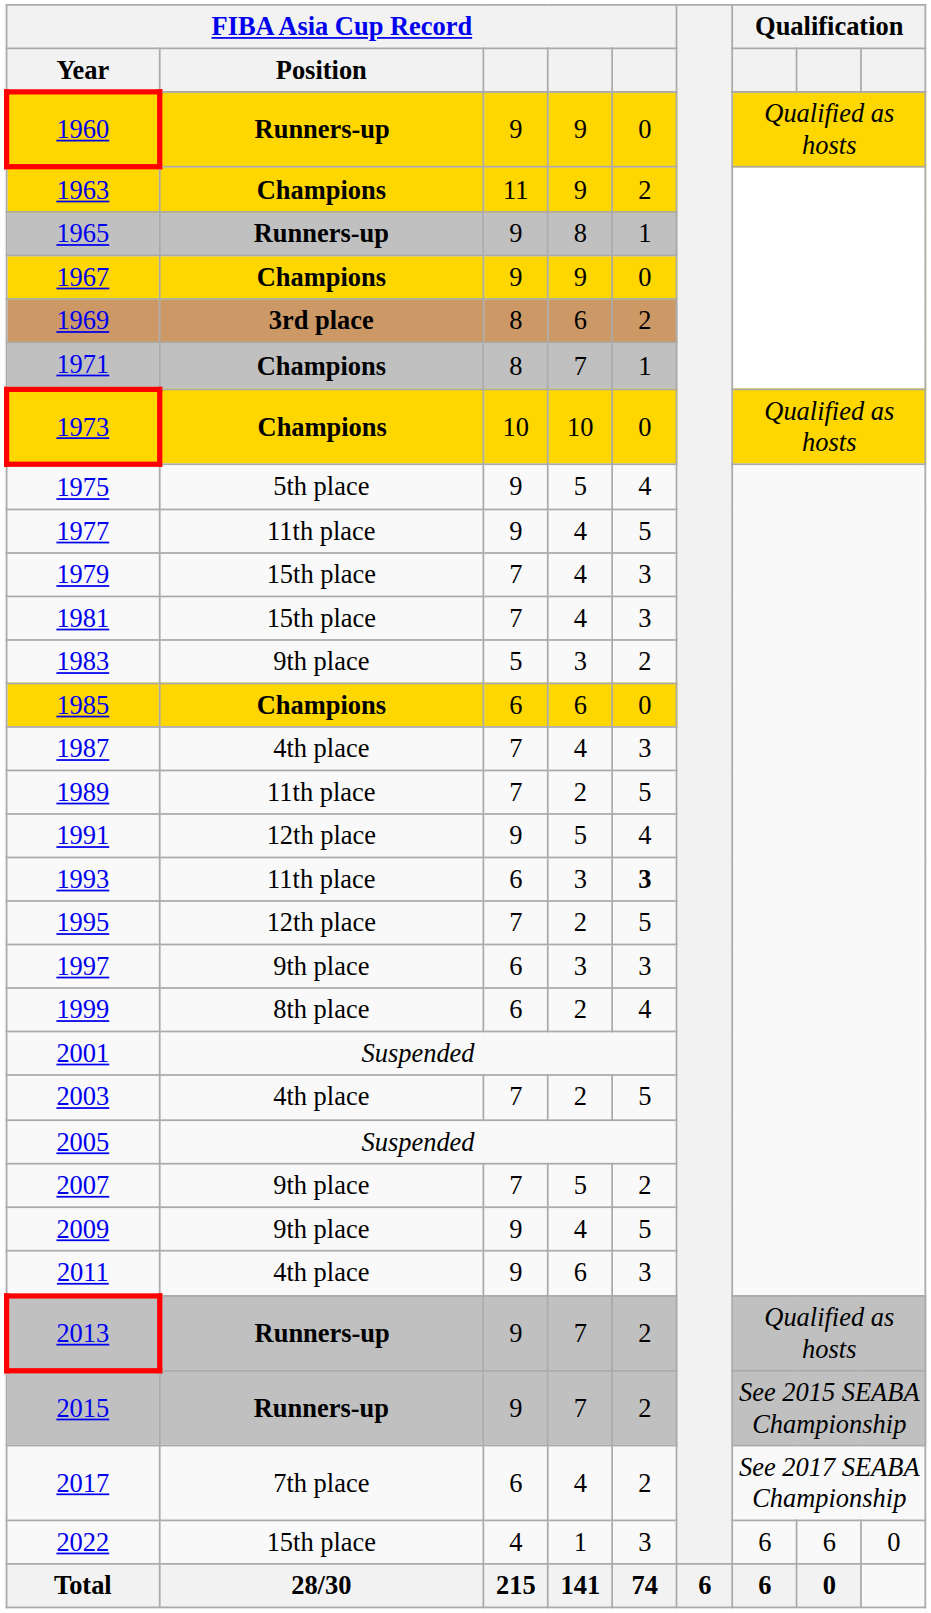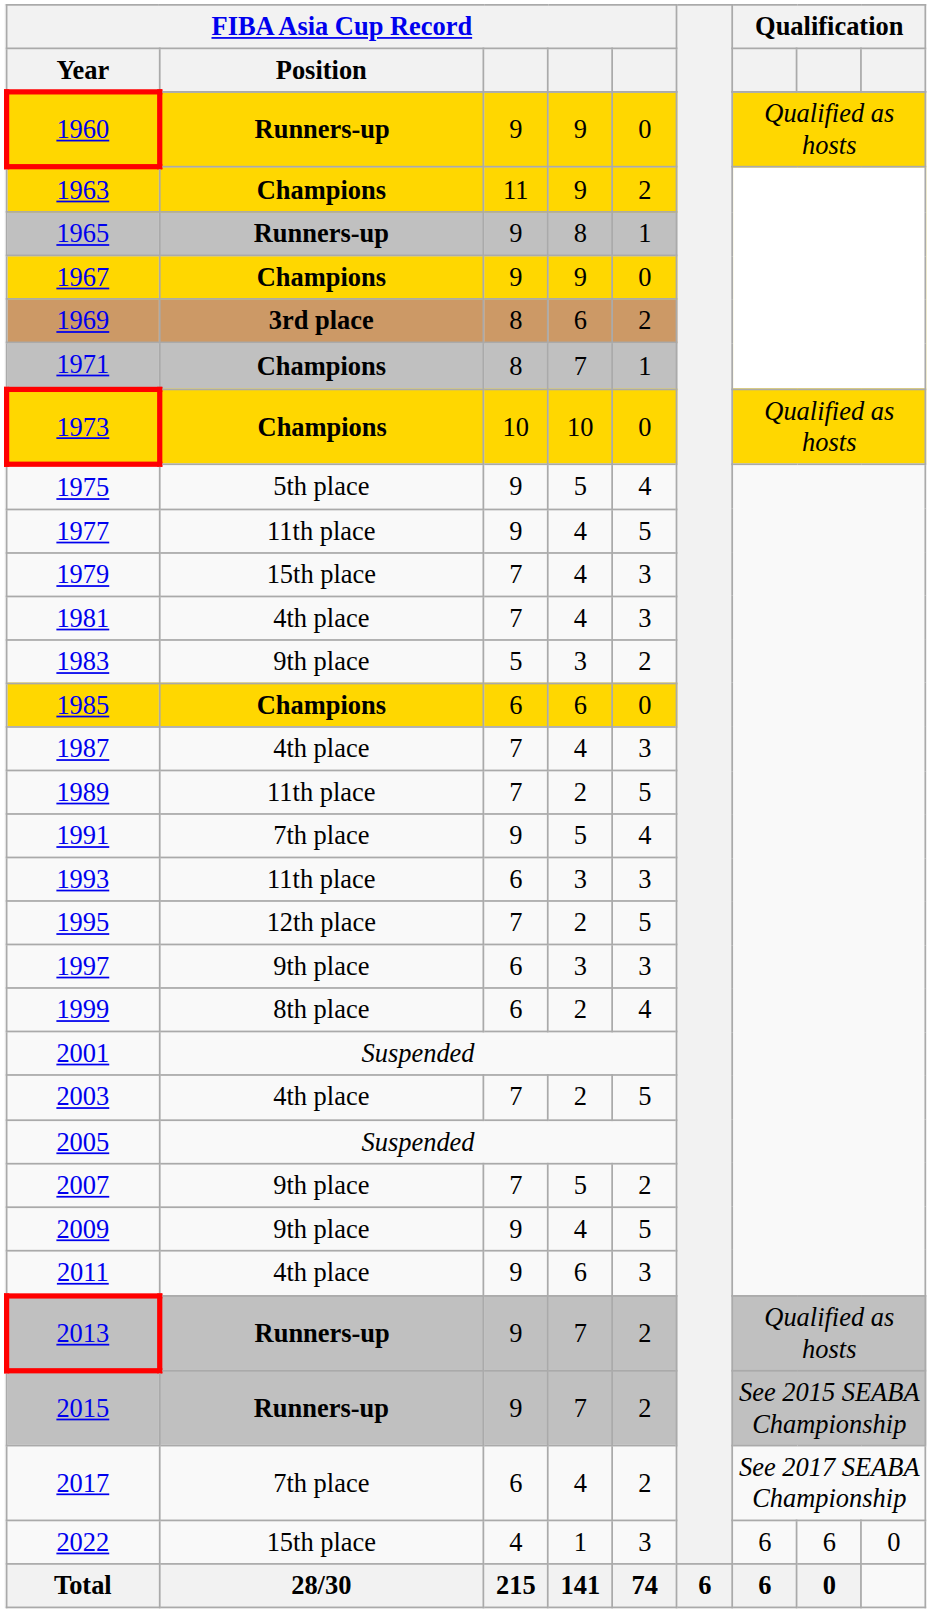 <table class="wikitable collapsible autocollapse" style="text-align: center; font-size:95%;" width=60%;">
 <tr>
 <th colspan=5><a href='#'>FIBA Asia Cup Record</a></th>
 <th rowspan=33></th>
 <th colspan=4>Qualification</th>
 </tr>
 <tr>
 <th>Year</th>
 <th>Position</th>
 <th width=30></th>
 <th width=30></th>
 <th width=30></th>
 <th width=30></th>
 <th width=30></th>
 <th width=30></th>
 </tr>
 <tr>
 </tr>
 <tr bgcolor=gold>
 <td style="border: 3px solid red"> <a href='#'>1960</a></td>
 <td><strong>Runners-up</strong></td>
 <td>9</td>
 <td>9</td>
 <td>0</td>
 <td colspan=3 rowspan=1><em>Qualified as hosts</em></td>
 </tr>
 <tr bgcolor=gold>
 <td> <a href='#'>1963</a></td>
 <td><strong>Champions</strong></td>
 <td>11</td>
 <td>9</td>
 <td>2</td>
 <td bgcolor=white colspan=3 rowspan=5></td>
 </tr>
 <tr bgcolor=silver>
 <td> <a href='#'>1965</a></td>
 <td><strong>Runners-up</strong></td>
 <td>9</td>
 <td>8</td>
 <td>1</td>
 </tr>
 <tr bgcolor=gold>
 <td> <a href='#'>1967</a></td>
 <td><strong>Champions</strong></td>
 <td>9</td>
 <td>9</td>
 <td>0</td>
 </tr>
 <tr bgcolor=#cc9966>
 <td> <a href='#'>1969</a></td>
 <td><strong>3rd place</strong></td>
 <td>8</td>
 <td>6</td>
 <td>2</td>
 </tr>
 <tr bgcolor=silver>
 <td> <a href='#'>1971</a></td>
 <td><strong>Champions</strong></td>
 <td>8</td>
 <td>7</td>
 <td>1</td>
 </tr>
 <tr bgcolor=gold>
 <td style="border: 3px solid red"> <a href='#'>1973</a></td>
 <td><strong>Champions</strong></td>
 <td>10</td>
 <td>10</td>
 <td>0</td>
 <td colspan=3 rowspan=1><em>Qualified as hosts</em></td>
 </tr>
 <tr>
 <td> <a href='#'>1975</a></td>
 <td>5th place</td>
 <td>9</td>
 <td>5</td>
 <td>4</td>
 <td colspan=3 rowspan=19></td>
 </tr>
 <tr>
 <td> <a href='#'>1977</a></td>
 <td>11th place</td>
 <td>9</td>
 <td>4</td>
 <td>5</td>
 </tr>
 <tr>
 <td> <a href='#'>1979</a></td>
 <td>15th place</td>
 <td>7</td>
 <td>4</td>
 <td>3</td>
 </tr>
 <tr>
 <td> <a href='#'>1981</a></td>
-<td>15th place</td>
+<td>4th place</td>
 <td>7</td>
 <td>4</td>
 <td>3</td>
 </tr>
 <tr>
 <td> <a href='#'>1983</a></td>
 <td>9th place</td>
 <td>5</td>
 <td>3</td>
 <td>2</td>
 </tr>
 <tr bgcolor=gold>
 <td> <a href='#'>1985</a></td>
 <td><strong>Champions</strong></td>
 <td>6</td>
 <td>6</td>
 <td>0</td>
 </tr>
 <tr>
 <td> <a href='#'>1987</a></td>
 <td>4th place</td>
 <td>7</td>
 <td>4</td>
 <td>3</td>
 </tr>
 <tr>
 <td> <a href='#'>1989</a></td>
 <td>11th place</td>
 <td>7</td>
 <td>2</td>
 <td>5</td>
 </tr>
 <tr>
 <td> <a href='#'>1991</a></td>
-<td>12th place</td>
+<td>7th place</td>
 <td>9</td>
 <td>5</td>
 <td>4</td>
 </tr>
 <tr>
 <td> <a href='#'>1993</a></td>
 <td>11th place</td>
 <td>6</td>
 <td>3</td>
-<td><strong>3</strong></td>
+<td>3</td>
 </tr>
 <tr>
 <td> <a href='#'>1995</a></td>
 <td>12th place</td>
 <td>7</td>
 <td>2</td>
 <td>5</td>
 </tr>
 <tr>
 <td> <a href='#'>1997</a></td>
 <td>9th place</td>
 <td>6</td>
 <td>3</td>
 <td>3</td>
 </tr>
 <tr>
 <td> <a href='#'>1999</a></td>
 <td>8th place</td>
 <td>6</td>
 <td>2</td>
 <td>4</td>
 </tr>
 <tr>
 <td> <a href='#'>2001</a></td>
 <td colspan=4><em>Suspended</em></td>
 </tr>
 <tr>
 <td> <a href='#'>2003</a></td>
 <td>4th place</td>
 <td>7</td>
 <td>2</td>
 <td>5</td>
 </tr>
 <tr>
 <td> <a href='#'>2005</a></td>
 <td colspan=4><em>Suspended</em></td>
 </tr>
 <tr>
 <td> <a href='#'>2007</a></td>
 <td>9th place</td>
 <td>7</td>
 <td>5</td>
 <td>2</td>
 </tr>
 <tr>
 <td> <a href='#'>2009</a></td>
 <td>9th place</td>
 <td>9</td>
 <td>4</td>
 <td>5</td>
 </tr>
 <tr>
 <td> <a href='#'>2011</a></td>
 <td>4th place</td>
 <td>9</td>
 <td>6</td>
 <td>3</td>
 </tr>
 <tr bgcolor=silver>
 <td style="border: 3px solid red"> <a href='#'>2013</a></td>
 <td><strong>Runners-up</strong></td>
 <td>9</td>
 <td>7</td>
 <td>2</td>
 <td bgcolor=silver colspan=3 rowspan=1><em>Qualified as hosts</em></td>
 </tr>
 <tr bgcolor=silver>
 <td> <a href='#'>2015</a></td>
 <td><strong>Runners-up</strong></td>
 <td>9</td>
 <td>7</td>
 <td>2</td>
 <td bgcolor=silver colspan=3 rowspan=1><em>See 2015 SEABA Championship</em></td>
 </tr>
 <tr>
 <td> <a href='#'>2017</a></td>
 <td>7th place</td>
 <td>6</td>
 <td>4</td>
 <td>2</td>
 <td colspan=3 rowspan=1><em>See 2017 SEABA Championship</em></td>
 </tr>
 <tr>
 <td> <a href='#'>2022</a></td>
 <td>15th place</td>
 <td>4</td>
 <td>1</td>
 <td>3</td>
 <td>6</td>
 <td>6</td>
 <td>0</td>
 </tr>
 <tr>
 <th>Total</th>
 <th>28/30</th>
 <th>215</th>
 <th>141</th>
 <th>74</th>
 <th>6</th>
 <th>6</th>
 <th>0</th>
 </tr>
 </table>
